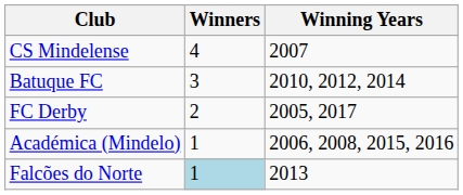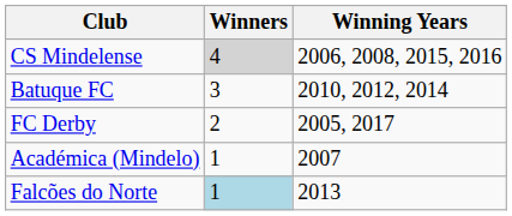 <table class="wikitable">
 <tr>
 <th>Club</th>
 <th>Winners</th>
 <th>Winning Years</th>
 </tr>
 <tr>
 <td><a href='#'>CS Mindelense</a></td>
-<td>4</td>
-<td>2007</td>
+<td style="background: lightgrey;">4</td>
+<td>2006, 2008, 2015, 2016</td>
 </tr>
 <tr>
 <td><a href='#'>Batuque FC</a></td>
 <td>3</td>
 <td>2010, 2012, 2014</td>
 </tr>
 <tr>
 <td><a href='#'>FC Derby</a></td>
 <td>2</td>
 <td>2005, 2017</td>
 </tr>
 <tr>
 <td><a href='#'>Académica (Mindelo)</a></td>
 <td>1</td>
-<td>2006, 2008, 2015, 2016</td>
+<td>2007</td>
 </tr>
 <tr>
 <td><a href='#'>Falcões do Norte</a></td>
 <td style="background: lightblue;">1</td>
 <td>2013</td>
 </tr>
 </table>
